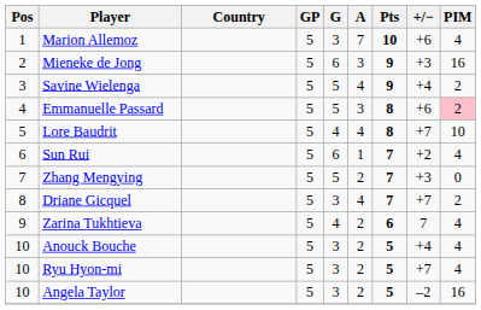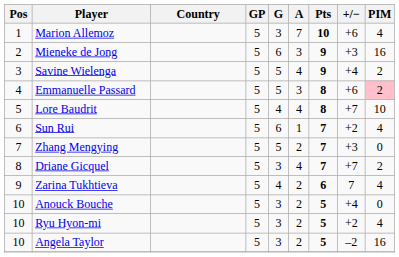 <table class="wikitable sortable" style="text-align: center;">
 <tr>
 <th width=30>Pos</th>
 <th width=150>Player</th>
 <th width=120>Country</th>
 <th width=20>GP</th>
 <th width=20>G</th>
 <th width=20>A</th>
 <th width=30>Pts</th>
 <th width=30>+/−</th>
 <th width=30>PIM</th>
 </tr>
 <tr>
 <td>1</td>
 <td align=left><a href='#'>Marion Allemoz</a></td>
 <td align=left></td>
 <td>5</td>
 <td>3</td>
 <td>7</td>
 <td><strong>10</strong></td>
 <td>+6</td>
 <td>4</td>
 </tr>
 <tr>
 <td>2</td>
 <td align=left><a href='#'>Mieneke de Jong</a></td>
 <td align=left></td>
 <td>5</td>
 <td>6</td>
 <td>3</td>
 <td><strong>9</strong></td>
 <td>+3</td>
 <td>16</td>
 </tr>
 <tr>
 <td>3</td>
 <td align=left><a href='#'>Savine Wielenga</a></td>
 <td align=left></td>
 <td>5</td>
 <td>5</td>
 <td>4</td>
 <td><strong>9</strong></td>
 <td>+4</td>
 <td>2</td>
 </tr>
 <tr>
 <td>4</td>
 <td align=left><a href='#'>Emmanuelle Passard</a></td>
 <td align=left></td>
 <td>5</td>
 <td>5</td>
 <td>3</td>
 <td><strong>8</strong></td>
 <td>+6</td>
 <td style="background: pink;">2</td>
 </tr>
 <tr>
 <td>5</td>
 <td align=left><a href='#'>Lore Baudrit</a></td>
 <td align=left></td>
 <td>5</td>
 <td>4</td>
 <td>4</td>
 <td><strong>8</strong></td>
 <td>+7</td>
 <td>10</td>
 </tr>
 <tr>
 <td>6</td>
 <td align=left><a href='#'>Sun Rui</a></td>
 <td align=left></td>
 <td>5</td>
 <td>6</td>
 <td>1</td>
 <td><strong>7</strong></td>
 <td>+2</td>
 <td>4</td>
 </tr>
 <tr>
 <td>7</td>
 <td align=left><a href='#'>Zhang Mengying</a></td>
 <td align=left></td>
 <td>5</td>
 <td>5</td>
 <td>2</td>
 <td><strong>7</strong></td>
 <td>+3</td>
 <td>0</td>
 </tr>
 <tr>
 <td>8</td>
 <td align=left><a href='#'>Driane Gicquel</a></td>
 <td align=left></td>
 <td>5</td>
 <td>3</td>
 <td>4</td>
 <td><strong>7</strong></td>
 <td>+7</td>
 <td>2</td>
 </tr>
 <tr>
 <td>9</td>
 <td align=left><a href='#'>Zarina Tukhtieva</a></td>
 <td align=left></td>
 <td>5</td>
 <td>4</td>
 <td>2</td>
 <td><strong>6</strong></td>
 <td>7</td>
 <td>4</td>
 </tr>
 <tr>
 <td>10</td>
 <td align=left><a href='#'>Anouck Bouche</a></td>
 <td align=left></td>
 <td>5</td>
 <td>3</td>
 <td>2</td>
 <td><strong>5</strong></td>
 <td>+4</td>
-<td>4</td>
+<td>0</td>
 </tr>
 <tr>
 <td>10</td>
 <td align=left><a href='#'>Ryu Hyon-mi</a></td>
 <td align=left></td>
 <td>5</td>
 <td>3</td>
 <td>2</td>
 <td><strong>5</strong></td>
-<td>+7</td>
+<td>+2</td>
 <td>4</td>
 </tr>
 <tr>
 <td>10</td>
 <td align=left><a href='#'>Angela Taylor</a></td>
 <td align=left></td>
 <td>5</td>
 <td>3</td>
 <td>2</td>
 <td><strong>5</strong></td>
 <td>–2</td>
 <td>16</td>
 </tr>
 <tr>
 </tr>
 </table>
